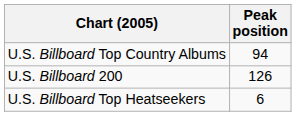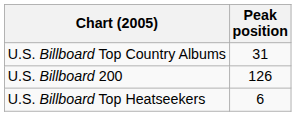 <table class="wikitable">
 <tr>
 <th>Chart (2005)</th>
 <th>Peak<br>position</th>
 </tr>
 <tr>
 <td>U.S. <em>Billboard</em> Top Country Albums</td>
-<td align="center">94</td>
+<td align="center">31</td>
 </tr>
 <tr>
 <td>U.S. <em>Billboard</em> 200</td>
 <td align="center">126</td>
 </tr>
 <tr>
 <td>U.S. <em>Billboard</em> Top Heatseekers</td>
 <td align="center">6</td>
 </tr>
 </table>
